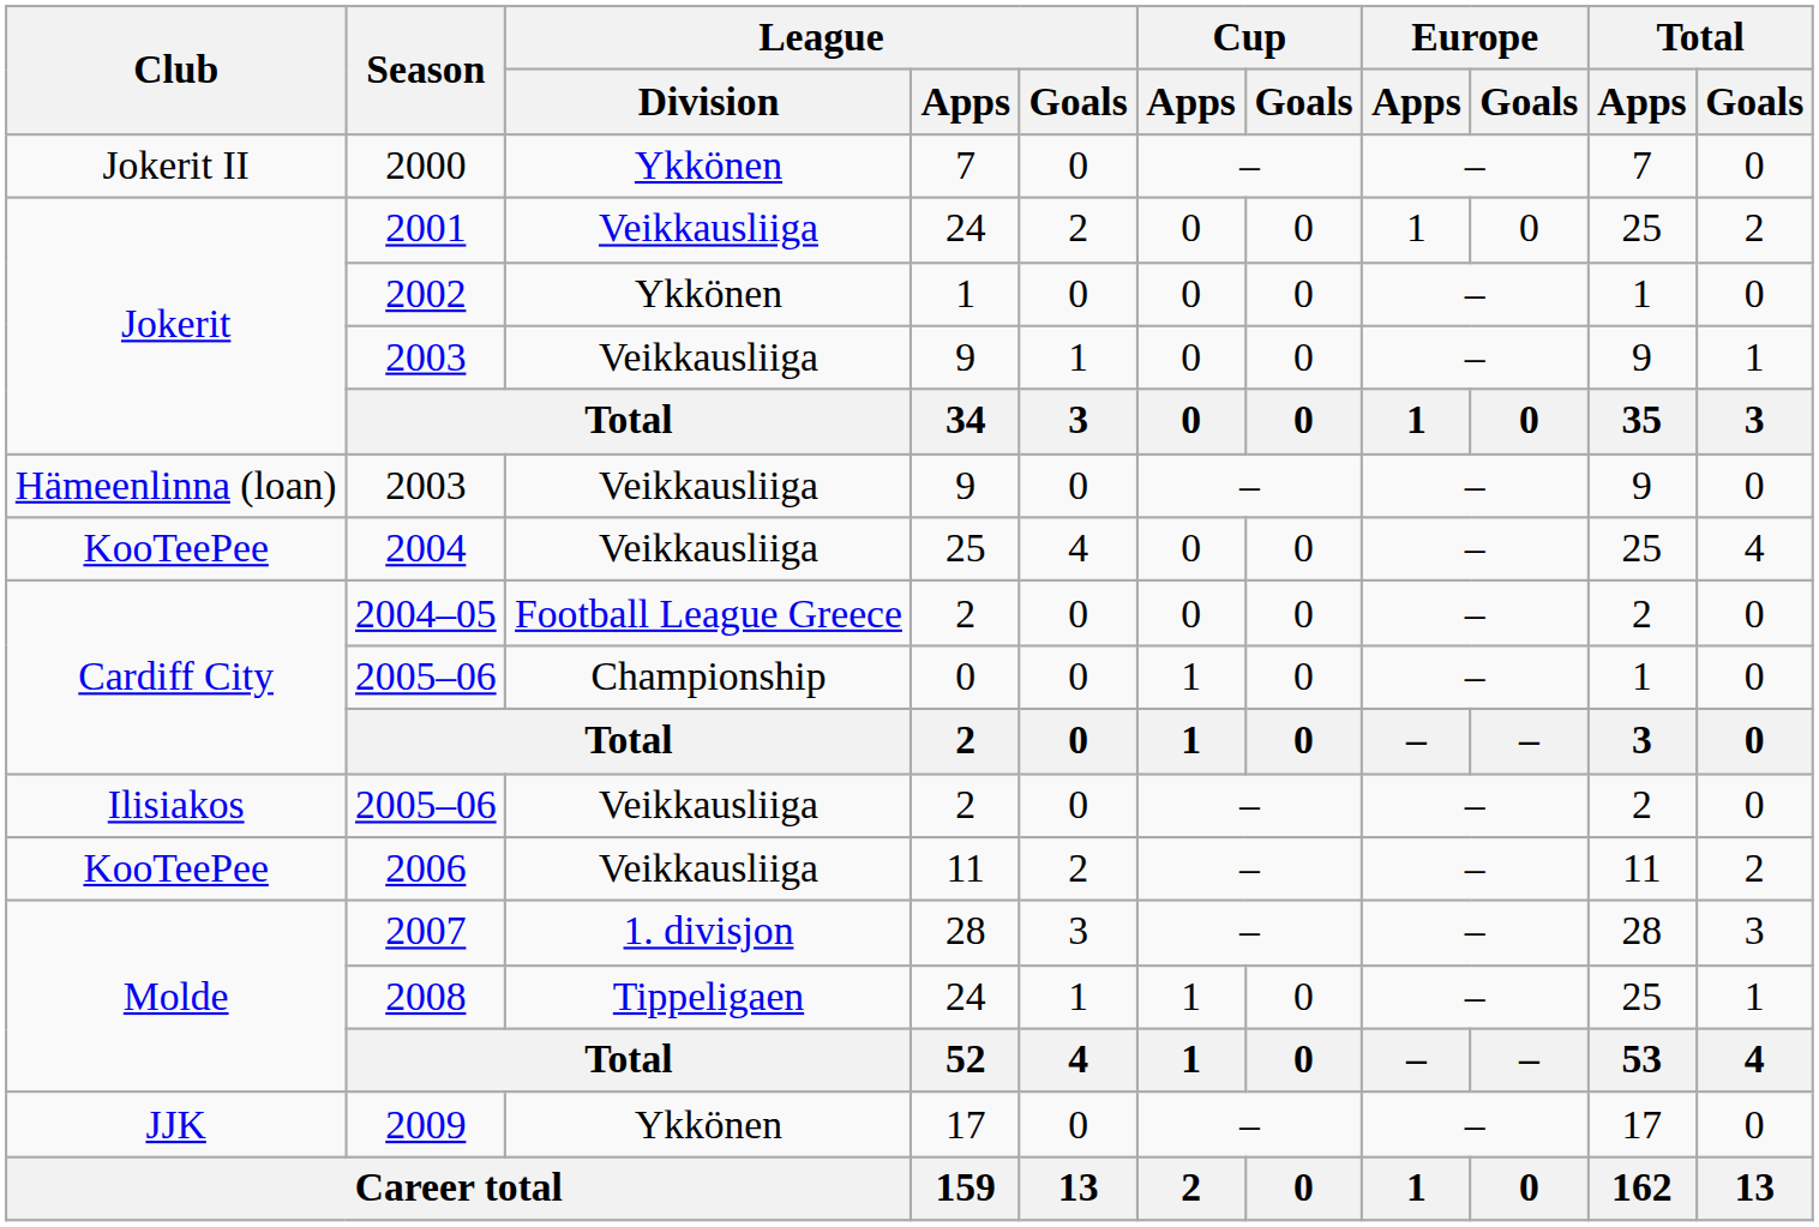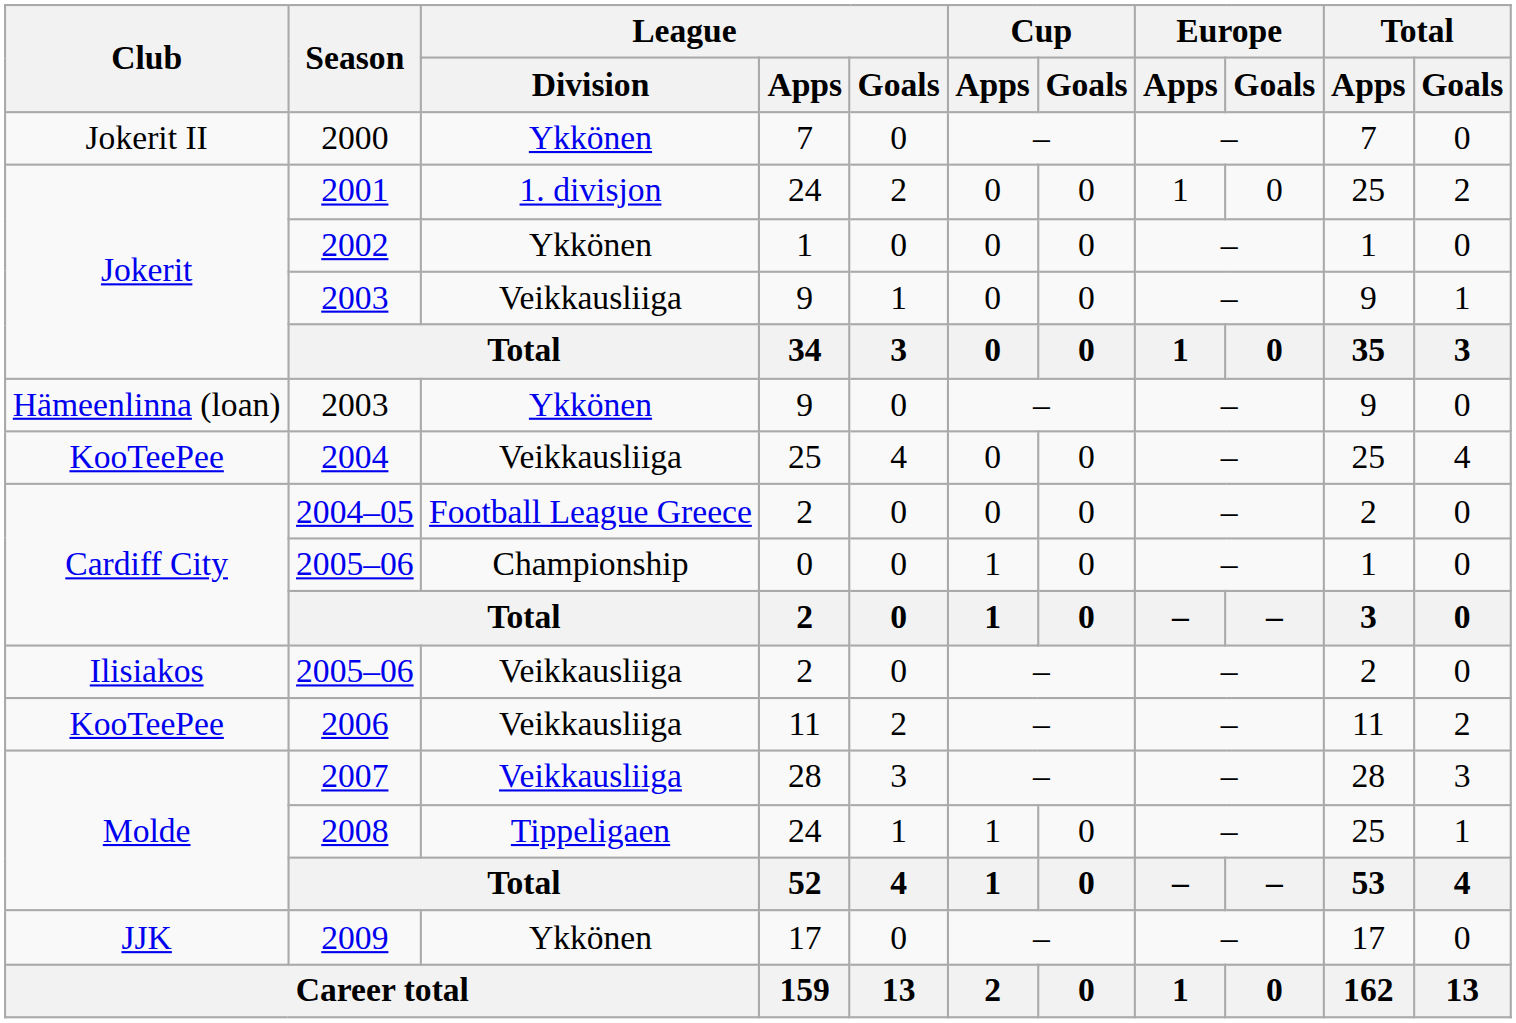 <table class="wikitable" style="text-align:center">
 <tr>
 <th rowspan="2">Club</th>
 <th rowspan="2">Season</th>
 <th colspan="3">League</th>
 <th colspan="2">Cup</th>
 <th colspan="2">Europe</th>
 <th colspan="2">Total</th>
 </tr>
 <tr>
 <th>Division</th>
 <th>Apps</th>
 <th>Goals</th>
 <th>Apps</th>
 <th>Goals</th>
 <th>Apps</th>
 <th>Goals</th>
 <th>Apps</th>
 <th>Goals</th>
 </tr>
 <tr>
 <td>Jokerit II</td>
 <td>2000</td>
 <td><a href='#'>Ykkönen</a></td>
 <td>7</td>
 <td>0</td>
 <td colspan="2">–</td>
 <td colspan="2">–</td>
 <td>7</td>
 <td>0</td>
 </tr>
 <tr>
 <td rowspan="4"><a href='#'>Jokerit</a></td>
 <td><a href='#'>2001</a></td>
-<td><a href='#'>Veikkausliiga</a></td>
+<td><a href='#'>1. divisjon</a></td>
 <td>24</td>
 <td>2</td>
 <td>0</td>
 <td>0</td>
 <td>1</td>
 <td>0</td>
 <td>25</td>
 <td>2</td>
 </tr>
 <tr>
 <td><a href='#'>2002</a></td>
 <td>Ykkönen</td>
 <td>1</td>
 <td>0</td>
 <td>0</td>
 <td>0</td>
 <td colspan="2">–</td>
 <td>1</td>
 <td>0</td>
 </tr>
 <tr>
 <td><a href='#'>2003</a></td>
 <td>Veikkausliiga</td>
 <td>9</td>
 <td>1</td>
 <td>0</td>
 <td>0</td>
 <td colspan="2">–</td>
 <td>9</td>
 <td>1</td>
 </tr>
 <tr>
 <th colspan="2">Total</th>
 <th>34</th>
 <th>3</th>
 <th>0</th>
 <th>0</th>
 <th>1</th>
 <th>0</th>
 <th>35</th>
 <th>3</th>
 </tr>
 <tr>
 <td><a href='#'>Hämeenlinna</a> (loan)</td>
 <td>2003</td>
-<td>Veikkausliiga</td>
+<td><a href='#'>Ykkönen</a></td>
 <td>9</td>
 <td>0</td>
 <td colspan="2">–</td>
 <td colspan="2">–</td>
 <td>9</td>
 <td>0</td>
 </tr>
 <tr>
 <td><a href='#'>KooTeePee</a></td>
 <td><a href='#'>2004</a></td>
 <td>Veikkausliiga</td>
 <td>25</td>
 <td>4</td>
 <td>0</td>
 <td>0</td>
 <td colspan="2">–</td>
 <td>25</td>
 <td>4</td>
 </tr>
 <tr>
 <td rowspan="3"><a href='#'>Cardiff City</a></td>
 <td><a href='#'>2004–05</a></td>
 <td><a href='#'>Football League Greece</a></td>
 <td>2</td>
 <td>0</td>
 <td>0</td>
 <td>0</td>
 <td colspan="2">–</td>
 <td>2</td>
 <td>0</td>
 </tr>
 <tr>
 <td><a href='#'>2005–06</a></td>
 <td>Championship</td>
 <td>0</td>
 <td>0</td>
 <td>1</td>
 <td>0</td>
 <td colspan="2">–</td>
 <td>1</td>
 <td>0</td>
 </tr>
 <tr>
 <th colspan="2">Total</th>
 <th>2</th>
 <th>0</th>
 <th>1</th>
 <th>0</th>
 <th>–</th>
 <th>–</th>
 <th>3</th>
 <th>0</th>
 </tr>
 <tr>
 <td><a href='#'>Ilisiakos</a></td>
 <td><a href='#'>2005–06</a></td>
 <td>Veikkausliiga</td>
 <td>2</td>
 <td>0</td>
 <td colspan="2">–</td>
 <td colspan="2">–</td>
 <td>2</td>
 <td>0</td>
 </tr>
 <tr>
 <td><a href='#'>KooTeePee</a></td>
 <td><a href='#'>2006</a></td>
 <td>Veikkausliiga</td>
 <td>11</td>
 <td>2</td>
 <td colspan="2">–</td>
 <td colspan="2">–</td>
 <td>11</td>
 <td>2</td>
 </tr>
 <tr>
 <td rowspan="3"><a href='#'>Molde</a></td>
 <td><a href='#'>2007</a></td>
-<td><a href='#'>1. divisjon</a></td>
+<td><a href='#'>Veikkausliiga</a></td>
 <td>28</td>
 <td>3</td>
 <td colspan="2">–</td>
 <td colspan="2">–</td>
 <td>28</td>
 <td>3</td>
 </tr>
 <tr>
 <td><a href='#'>2008</a></td>
 <td><a href='#'>Tippeligaen</a></td>
 <td>24</td>
 <td>1</td>
 <td>1</td>
 <td>0</td>
 <td colspan="2">–</td>
 <td>25</td>
 <td>1</td>
 </tr>
 <tr>
 <th colspan="2">Total</th>
 <th>52</th>
 <th>4</th>
 <th>1</th>
 <th>0</th>
 <th>–</th>
 <th>–</th>
 <th>53</th>
 <th>4</th>
 </tr>
 <tr>
 <td><a href='#'>JJK</a></td>
 <td><a href='#'>2009</a></td>
 <td>Ykkönen</td>
 <td>17</td>
 <td>0</td>
 <td colspan="2">–</td>
 <td colspan="2">–</td>
 <td>17</td>
 <td>0</td>
 </tr>
 <tr>
 <th colspan="3">Career total</th>
 <th>159</th>
 <th>13</th>
 <th>2</th>
 <th>0</th>
 <th>1</th>
 <th>0</th>
 <th>162</th>
 <th>13</th>
 </tr>
 </table>
